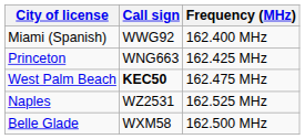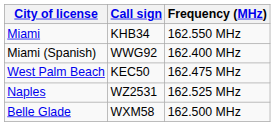 <table class="wikitable sortable collapsible">
 <tr>
 <th><a href='#'>City of license</a></th>
 <th><a href='#'>Call sign</a></th>
 <th>Frequency (<a href='#'>MHz</a>)</th>
 </tr>
 <tr>
+<td><a href='#'>Miami</a></td>
+<td>KHB34</td>
+<td>162.550 MHz</td>
+</tr>
+<tr>
 <td>Miami (Spanish)</td>
 <td>WWG92</td>
 <td>162.400 MHz</td>
 </tr>
 <tr>
-<td><a href='#'>Princeton</a></td>
-<td>WNG663</td>
-<td>162.425 MHz</td>
-</tr>
-<tr>
 <td><a href='#'>West Palm Beach</a></td>
-<td><strong>KEC50</strong></td>
+<td>KEC50</td>
 <td>162.475 MHz</td>
 </tr>
 <tr>
 <td><a href='#'>Naples</a></td>
 <td>WZ2531</td>
 <td>162.525 MHz</td>
 </tr>
 <tr>
 <td><a href='#'>Belle Glade</a></td>
 <td>WXM58</td>
 <td>162.500 MHz</td>
 </tr>
 </table>
